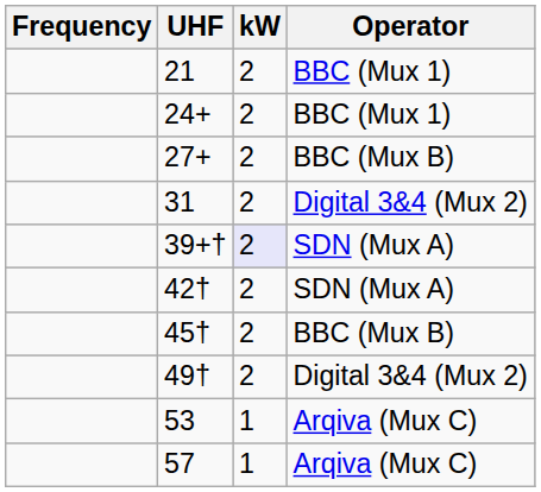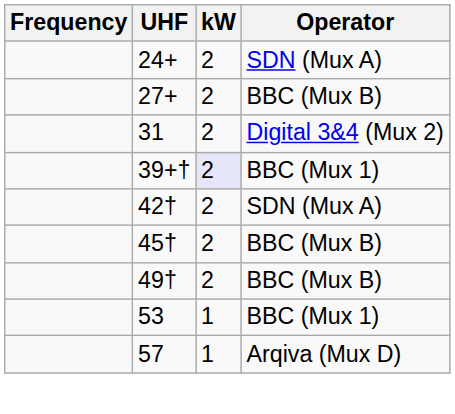 <table class="wikitable sortable">
 <tr>
 <th>Frequency</th>
 <th>UHF</th>
 <th>kW</th>
 <th>Operator</th>
 </tr>
 <tr>
 <td></td>
-<td>21</td>
-<td>2</td>
-<td><a href='#'>BBC</a> (Mux 1)</td>
-</tr>
-<tr>
-<td></td>
 <td>24+</td>
 <td>2</td>
-<td>BBC (Mux 1)</td>
+<td><a href='#'>SDN</a> (Mux A)</td>
 </tr>
 <tr>
 <td></td>
 <td>27+</td>
 <td>2</td>
 <td>BBC (Mux B)</td>
 </tr>
 <tr>
 <td></td>
 <td>31</td>
 <td>2</td>
 <td><a href='#'>Digital 3&4</a> (Mux 2)</td>
 </tr>
 <tr>
 <td></td>
 <td>39+†</td>
 <td style="background: lavender;">2</td>
-<td><a href='#'>SDN</a> (Mux A)</td>
+<td>BBC (Mux 1)</td>
 </tr>
 <tr>
 <td></td>
 <td>42†</td>
 <td>2</td>
 <td>SDN (Mux A)</td>
 </tr>
 <tr>
 <td></td>
 <td>45†</td>
 <td>2</td>
 <td>BBC (Mux B)</td>
 </tr>
 <tr>
 <td></td>
 <td>49†</td>
 <td>2</td>
-<td>Digital 3&4 (Mux 2)</td>
+<td>BBC (Mux B)</td>
 </tr>
 <tr>
 <td></td>
 <td>53</td>
 <td>1</td>
-<td><a href='#'>Arqiva</a> (Mux C)</td>
+<td>BBC (Mux 1)</td>
 </tr>
 <tr>
 <td></td>
 <td>57</td>
 <td>1</td>
-<td><a href='#'>Arqiva</a> (Mux C)</td>
+<td>Arqiva (Mux D)</td>
 </tr>
 </table>
